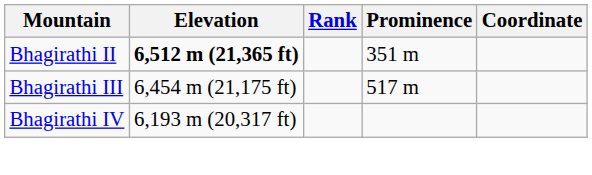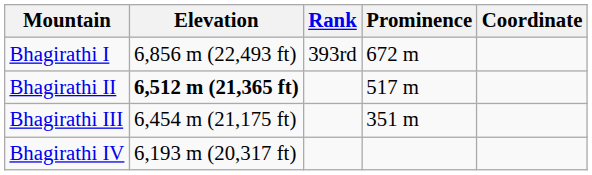 <table class="wikitable">
 <tr>
 <th>Mountain</th>
 <th>Elevation</th>
 <th><a href='#'>Rank</a></th>
 <th>Prominence</th>
 <th>Coordinate</th>
 </tr>
 <tr>
+<td><a href='#'>Bhagirathi I</a></td>
+<td>6,856 m (22,493 ft)</td>
+<td>393rd</td>
+<td>672 m</td>
+<td></td>
+</tr>
+<tr>
 <td><a href='#'>Bhagirathi II</a></td>
 <td><strong>6,512 m (21,365 ft)</strong></td>
 <td></td>
-<td>351 m</td>
+<td>517 m</td>
 <td></td>
 </tr>
 <tr>
 <td><a href='#'>Bhagirathi III</a></td>
 <td>6,454 m (21,175 ft)</td>
 <td></td>
-<td>517 m</td>
+<td>351 m</td>
 <td></td>
 </tr>
 <tr>
 <td><a href='#'>Bhagirathi IV</a></td>
 <td>6,193 m (20,317 ft)</td>
 <td></td>
 <td></td>
 <td></td>
 </tr>
 </table>
